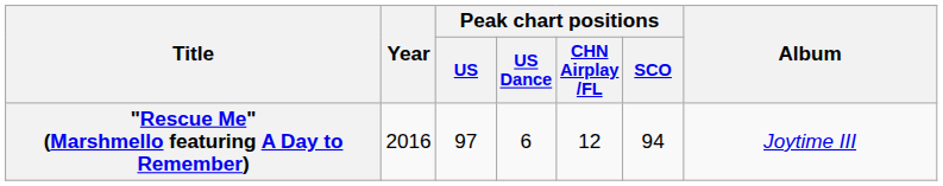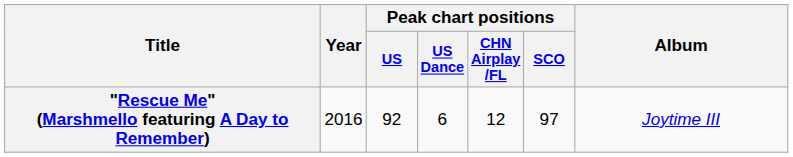 <table class="wikitable plainrowheaders" style="text-align:center;">
 <tr>
 <th scope="col" rowspan="2" style="width:18em;">Title</th>
 <th scope="col" rowspan="2" style="width:1em;">Year</th>
 <th scope="col" colspan="4">Peak chart positions</th>
 <th scope="col" rowspan="2" style="width:12em;">Album</th>
 </tr>
 <tr>
 <th scope="col" style="width:3em;font-size:85%;"><a href='#'>US</a><br></th>
 <th scope="col" style="width:3em;font-size:85%;"><a href='#'>US<br>Dance</a><br></th>
 <th scope="col" style="width:3em;font-size:85%;"><a href='#'>CHN<br>Airplay<br>/FL</a><br></th>
 <th scope="col" style="width:3em;font-size:85%;"><a href='#'>SCO</a><br></th>
 </tr>
 <tr>
 <th scope="row">"<a href='#'>Rescue Me</a>"<br><span>(<a href='#'>Marshmello</a> featuring <a href='#'>A Day to Remember</a>)</span></th>
 <td>2016</td>
-<td>97</td>
+<td>92</td>
 <td>6</td>
 <td>12</td>
-<td>94</td>
+<td>97</td>
 <td><em><a href='#'>Joytime III</a></em></td>
 </tr>
 </table>
